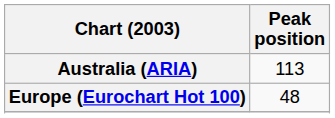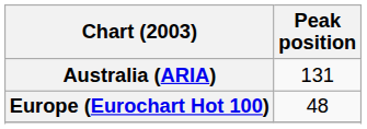 <table class="wikitable sortable plainrowheaders" style="text-align:center">
 <tr>
 <th scope="col">Chart (2003)</th>
 <th scope="col">Peak<br>position</th>
 </tr>
 <tr>
 <th scope="row">Australia (<a href='#'>ARIA</a>)</th>
-<td>113</td>
+<td>131</td>
 </tr>
 <tr>
 <th scope="row">Europe (<a href='#'>Eurochart Hot 100</a>)</th>
 <td>48</td>
 </tr>
 <tr>
 </tr>
 <tr>
 </tr>
 <tr>
 </tr>
 <tr>
 </tr>
 <tr>
 </tr>
 <tr>
 </tr>
 <tr>
 </tr>
 </table>
